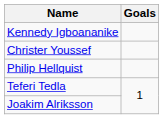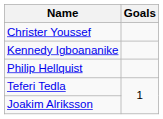 <table class="wikitable">
 <tr>
 <th>Name</th>
 <th>Goals</th>
 </tr>
 <tr>
-<td> <a href='#'>Kennedy Igboananike</a></td>
+<td> <a href='#'>Christer Youssef</a></td>
 <td></td>
 </tr>
 <tr>
-<td> <a href='#'>Christer Youssef</a></td>
+<td> <a href='#'>Kennedy Igboananike</a></td>
 <td></td>
 </tr>
 <tr>
 <td> <a href='#'>Philip Hellquist</a></td>
 <td></td>
 </tr>
 <tr>
 <td> <a href='#'>Teferi Tedla</a></td>
 <td rowspan="2" align=center>1</td>
 </tr>
 <tr>
 <td> <a href='#'>Joakim Alriksson</a></td>
 </tr>
 </table>
